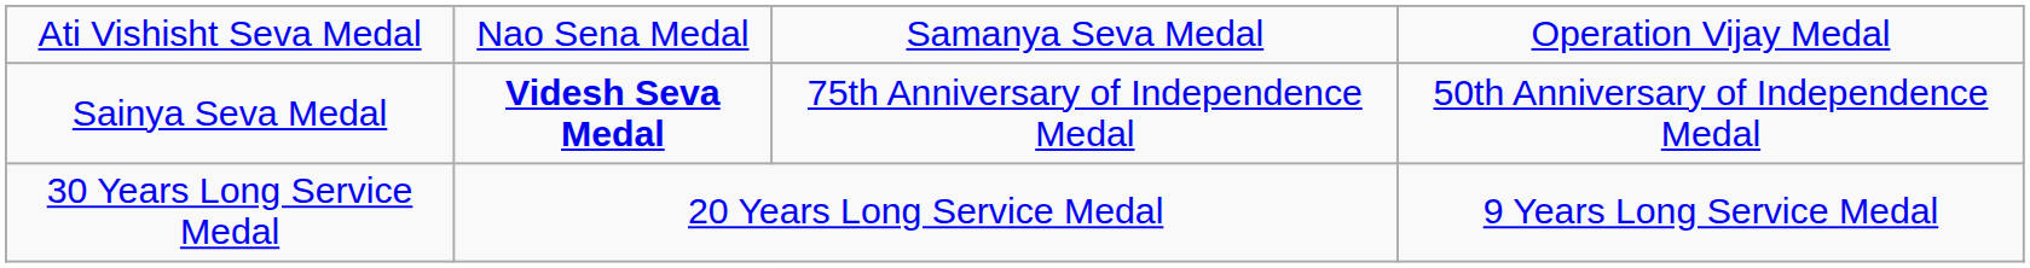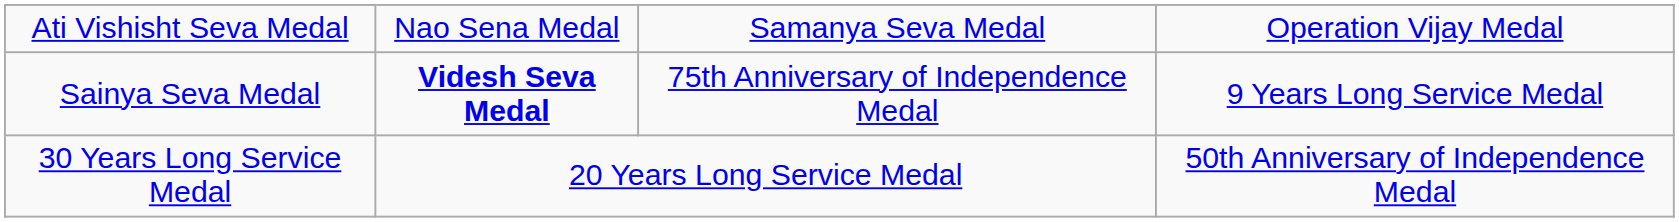 <table class="wikitable" style="margin:1em auto; text-align:center;">
 <tr>
 <td><a href='#'>Ati Vishisht Seva Medal</a></td>
 <td><a href='#'>Nao Sena Medal</a></td>
 <td><a href='#'>Samanya Seva Medal</a></td>
 <td><a href='#'>Operation Vijay Medal</a></td>
 </tr>
 <tr>
 <td><a href='#'>Sainya Seva Medal</a></td>
 <td><strong><a href='#'>Videsh Seva Medal</a></strong></td>
 <td><a href='#'>75th Anniversary of Independence Medal</a></td>
-<td><a href='#'>50th Anniversary of Independence Medal</a></td>
+<td><a href='#'>9 Years Long Service Medal</a></td>
 </tr>
 <tr>
 <td><a href='#'>30 Years Long Service Medal</a></td>
 <td colspan=2><a href='#'>20 Years Long Service Medal</a></td>
-<td><a href='#'>9 Years Long Service Medal</a></td>
+<td><a href='#'>50th Anniversary of Independence Medal</a></td>
 </tr>
 </table>
